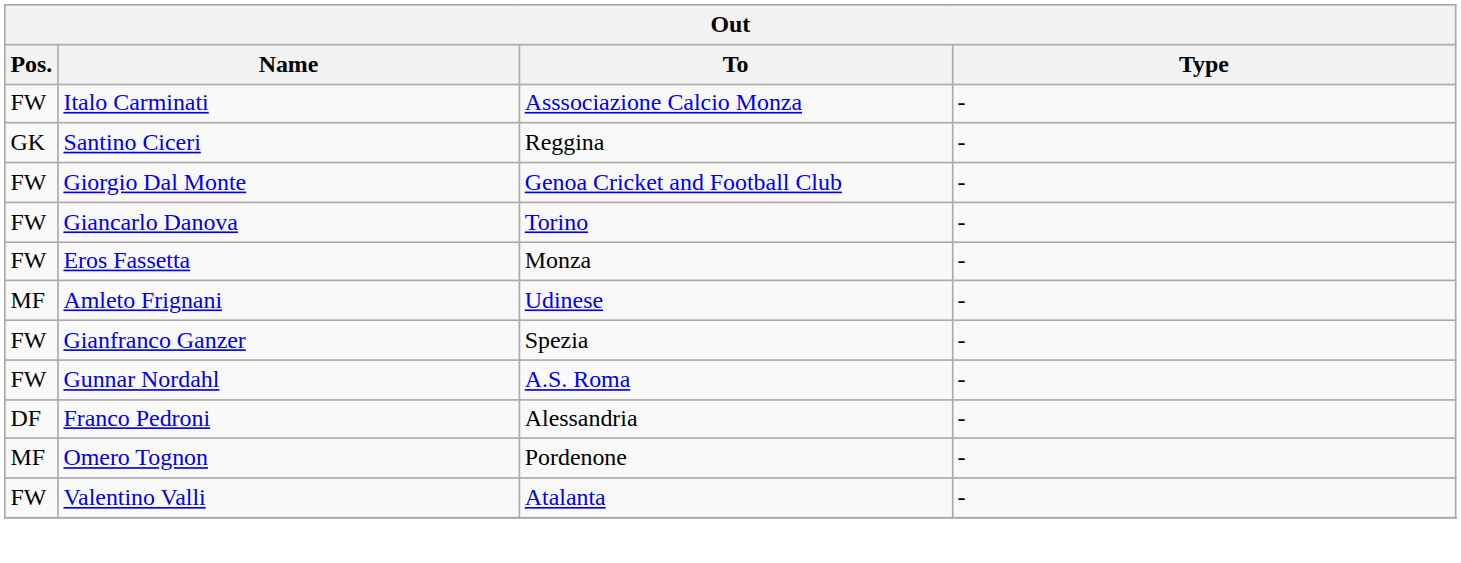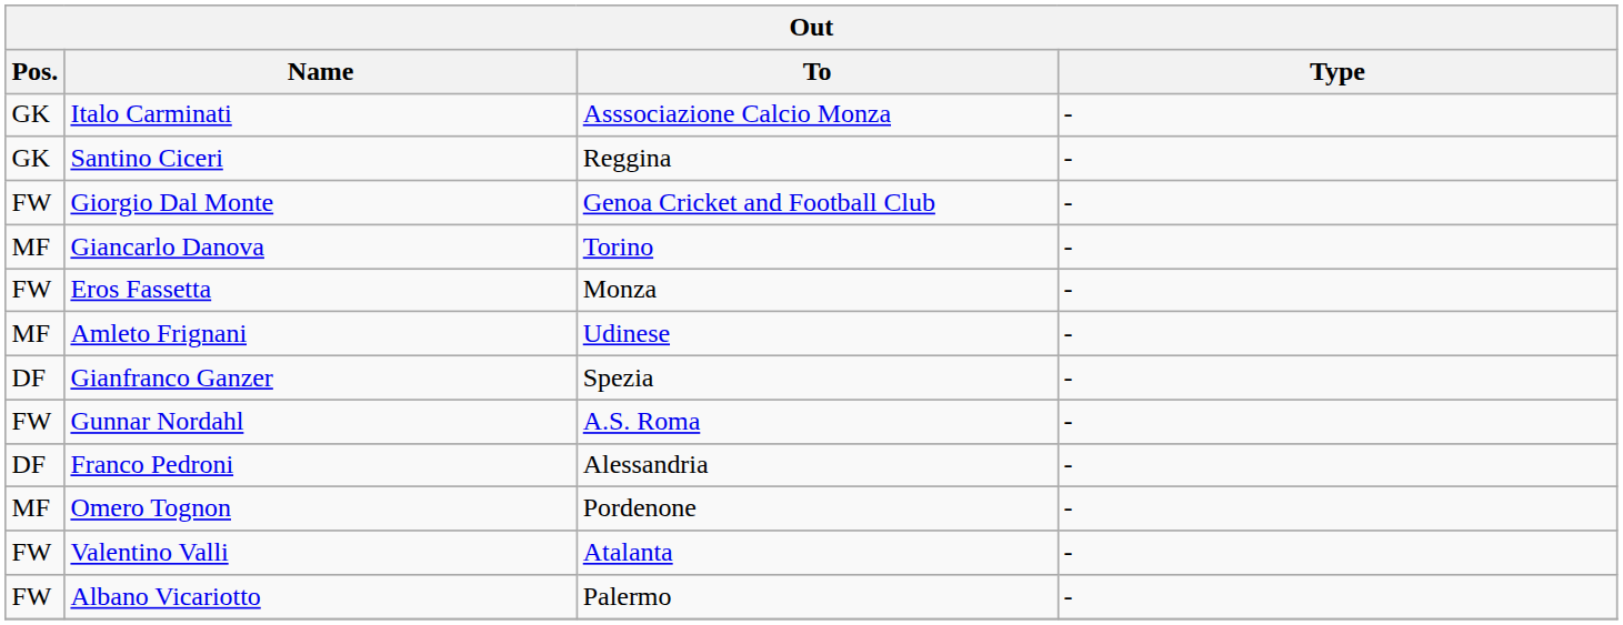 <table class="wikitable" style="font-size:90%;width:99%;">
 <tr>
 <th colspan="4">Out</th>
 </tr>
 <tr>
 <th width=3%>Pos.</th>
 <th width=32%>Name</th>
 <th width=30%>To</th>
 <th width=35%>Type</th>
 </tr>
 <tr>
-<td>FW</td>
+<td>GK</td>
 <td><a href='#'>Italo Carminati</a></td>
 <td><a href='#'>Asssociazione Calcio Monza</a></td>
 <td>-</td>
 </tr>
 <tr>
 <td>GK</td>
 <td><a href='#'>Santino Ciceri</a></td>
 <td>Reggina</td>
 <td>-</td>
 </tr>
 <tr>
 <td>FW</td>
 <td><a href='#'>Giorgio Dal Monte</a></td>
 <td><a href='#'>Genoa Cricket and Football Club</a></td>
 <td>-</td>
 </tr>
 <tr>
-<td>FW</td>
+<td>MF</td>
 <td><a href='#'>Giancarlo Danova</a></td>
 <td><a href='#'>Torino</a></td>
 <td>-</td>
 </tr>
 <tr>
 <td>FW</td>
 <td><a href='#'>Eros Fassetta</a></td>
 <td>Monza</td>
 <td>-</td>
 </tr>
 <tr>
 <td>MF</td>
 <td><a href='#'>Amleto Frignani</a></td>
 <td><a href='#'>Udinese</a></td>
 <td>-</td>
 </tr>
 <tr>
-<td>FW</td>
+<td>DF</td>
 <td><a href='#'>Gianfranco Ganzer</a></td>
 <td>Spezia</td>
 <td>-</td>
 </tr>
 <tr>
 <td>FW</td>
 <td><a href='#'>Gunnar Nordahl</a></td>
 <td><a href='#'>A.S. Roma</a></td>
 <td>-</td>
 </tr>
 <tr>
 <td>DF</td>
 <td><a href='#'>Franco Pedroni</a></td>
 <td>Alessandria</td>
 <td>-</td>
 </tr>
 <tr>
 <td>MF</td>
 <td><a href='#'>Omero Tognon</a></td>
 <td>Pordenone</td>
 <td>-</td>
 </tr>
 <tr>
 <td>FW</td>
 <td><a href='#'>Valentino Valli</a></td>
 <td><a href='#'>Atalanta</a></td>
 <td>-</td>
 </tr>
 <tr>
+<td>FW</td>
+<td><a href='#'>Albano Vicariotto</a></td>
+<td>Palermo</td>
+<td>-</td>
+</tr>
+<tr>
 </tr>
 </table>
